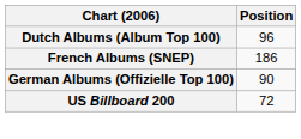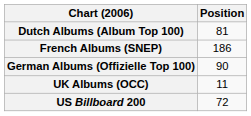 <table class="wikitable sortable plainrowheaders" style="text-align:center">
 <tr>
 <th scope="col">Chart (2006)</th>
 <th scope="col">Position</th>
 </tr>
 <tr>
 <th scope="row">Dutch Albums (Album Top 100)</th>
-<td>96</td>
+<td>81</td>
 </tr>
 <tr>
 <th scope="row">French Albums (SNEP)</th>
 <td>186</td>
 </tr>
 <tr>
 <th scope="row">German Albums (Offizielle Top 100)</th>
 <td>90</td>
 </tr>
 <tr>
+<th scope="row">UK Albums (OCC)</th>
+<td>11</td>
+</tr>
+<tr>
 <th scope="row">US <em>Billboard</em> 200</th>
 <td>72</td>
 </tr>
 </table>
